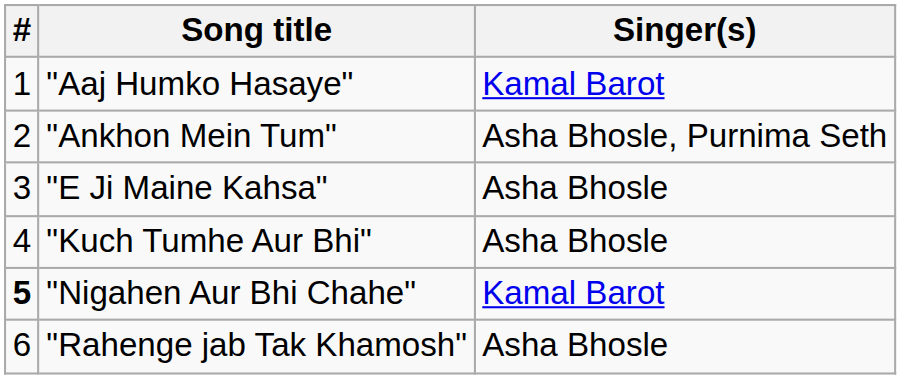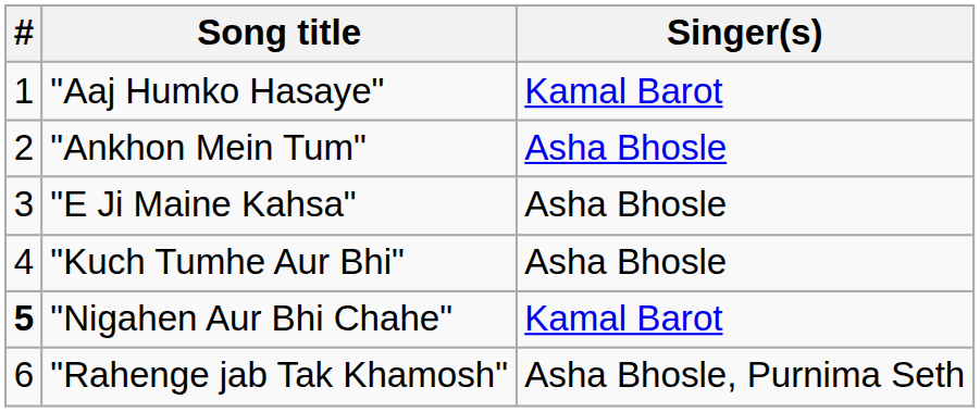 <table class="wikitable">
 <tr>
 <th>#</th>
 <th>Song title</th>
 <th>Singer(s)</th>
 </tr>
 <tr>
 <td>1</td>
 <td>"Aaj Humko Hasaye"</td>
 <td><a href='#'>Kamal Barot</a></td>
 </tr>
 <tr>
 <td>2</td>
 <td>"Ankhon Mein Tum"</td>
-<td>Asha Bhosle, Purnima Seth</td>
+<td><a href='#'>Asha Bhosle</a></td>
 </tr>
 <tr>
 <td>3</td>
 <td>"E Ji Maine Kahsa"</td>
 <td>Asha Bhosle</td>
 </tr>
 <tr>
 <td>4</td>
 <td>"Kuch Tumhe Aur Bhi"</td>
 <td>Asha Bhosle</td>
 </tr>
 <tr>
 <td><strong>5</strong></td>
 <td>"Nigahen Aur Bhi Chahe"</td>
 <td><a href='#'>Kamal Barot</a></td>
 </tr>
 <tr>
 <td>6</td>
 <td>"Rahenge jab Tak Khamosh"</td>
-<td>Asha Bhosle</td>
+<td>Asha Bhosle, Purnima Seth</td>
 </tr>
 </table>
